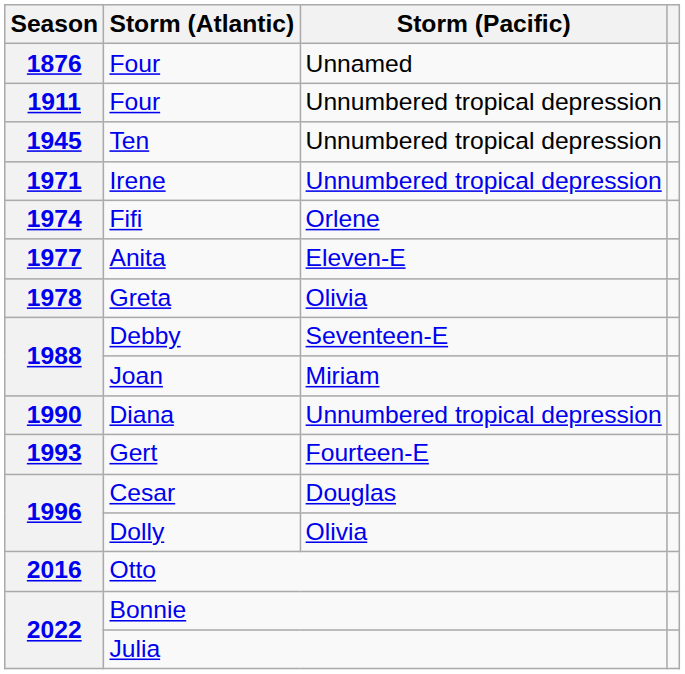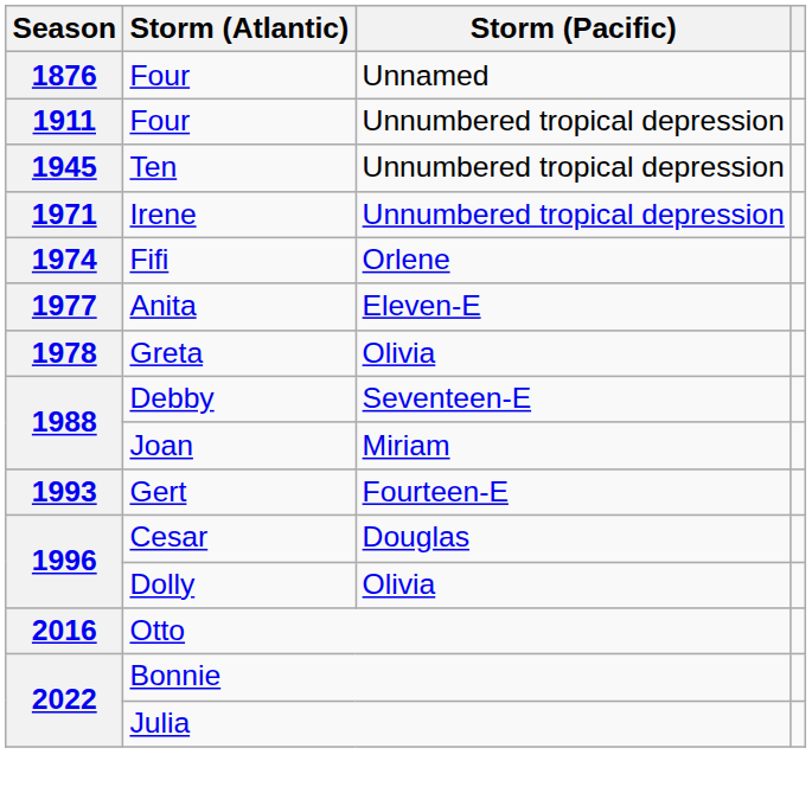 <table class="wikitable plainrowheaders">
 <tr>
 <th scope="col">Season</th>
 <th scope="col">Storm (Atlantic)</th>
 <th scope="col">Storm (Pacific)</th>
 <th scope="col"></th>
 </tr>
 <tr>
 <th scope="row"><a href='#'>1876</a></th>
 <td><a href='#'>Four</a></td>
 <td>Unnamed</td>
 <td></td>
 </tr>
 <tr>
 <th scope="row"><a href='#'>1911</a></th>
 <td><a href='#'>Four</a></td>
 <td>Unnumbered tropical depression</td>
 <td></td>
 </tr>
 <tr>
 <th scope="row"><a href='#'>1945</a></th>
 <td><a href='#'>Ten</a></td>
 <td>Unnumbered tropical depression</td>
 <td></td>
 </tr>
 <tr>
 <th scope="row"><a href='#'>1971</a></th>
 <td><a href='#'>Irene</a></td>
 <td><a href='#'>Unnumbered tropical depression</a></td>
 <td></td>
 </tr>
 <tr>
 <th scope="row"><a href='#'>1974</a></th>
 <td><a href='#'>Fifi</a></td>
 <td><a href='#'>Orlene</a></td>
 <td></td>
 </tr>
 <tr>
 <th scope="row"><a href='#'>1977</a></th>
 <td><a href='#'>Anita</a></td>
 <td><a href='#'>Eleven-E</a></td>
 <td></td>
 </tr>
 <tr>
 <th scope="row"><a href='#'>1978</a></th>
 <td><a href='#'>Greta</a></td>
 <td><a href='#'>Olivia</a></td>
 <td></td>
 </tr>
 <tr>
 <th rowspan="2" scope="row"><a href='#'>1988</a></th>
 <td><a href='#'>Debby</a></td>
 <td><a href='#'>Seventeen-E</a></td>
 <td></td>
 </tr>
 <tr>
 <td><a href='#'>Joan</a></td>
 <td><a href='#'>Miriam</a></td>
 <td></td>
 </tr>
 <tr>
-<th scope="row"><a href='#'>1990</a></th>
-<td><a href='#'>Diana</a></td>
-<td><a href='#'>Unnumbered tropical depression</a></td>
-<td></td>
-</tr>
-<tr>
 <th scope="row"><a href='#'>1993</a></th>
 <td><a href='#'>Gert</a></td>
 <td><a href='#'>Fourteen-E</a></td>
 <td></td>
 </tr>
 <tr>
 <th rowspan="2" scope="row"><a href='#'>1996</a></th>
 <td><a href='#'>Cesar</a></td>
 <td><a href='#'>Douglas</a></td>
 <td></td>
 </tr>
 <tr>
 <td><a href='#'>Dolly</a></td>
 <td><a href='#'>Olivia</a></td>
 <td></td>
 </tr>
 <tr>
 <th scope="row"><a href='#'>2016</a></th>
 <td colspan=2><div><a href='#'>Otto</a></div></td>
 <td></td>
 </tr>
 <tr>
 <th rowspan="2" scope="row"><a href='#'>2022</a></th>
 <td colspan=2><div><a href='#'>Bonnie</a></div></td>
 <td></td>
 </tr>
 <tr>
 <td colspan=2><div><a href='#'>Julia</a></div></td>
 <td></td>
 </tr>
 </table>
